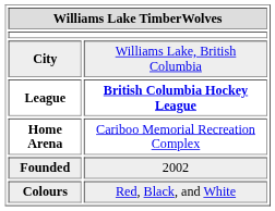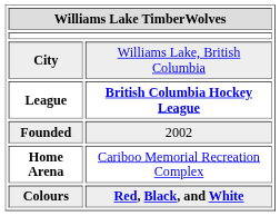 <table border=1 align=right cellpadding=3 cellspacing=3 width=320 style = "margin-left: 0.5em">
 <tr align="center" bgcolor="#dddddd">
 <td colspan=2><strong>Williams Lake TimberWolves</strong></td>
 </tr>
 <tr align="center">
 <td colspan=2></td>
 </tr>
 <tr align="center" bgcolor="#eeeeee">
 <td><strong>City</strong></td>
 <td><a href='#'>Williams Lake, British Columbia</a></td>
 </tr>
 <tr align="center">
 <td><strong>League</strong></td>
 <td><strong><a href='#'>British Columbia Hockey League</a></strong></td>
 </tr>
+<tr align="center"  bgcolor="#eeeeee">
+<td><strong>Founded</strong></td>
+<td>2002</td>
+</tr>
 <tr align="center">
 <td><strong>Home Arena</strong></td>
 <td><a href='#'>Cariboo Memorial Recreation Complex</a></td>
 </tr>
-<tr align="center"  bgcolor="#eeeeee">
-<td><strong>Founded</strong></td>
-<td>2002</td>
-</tr>
 <tr align="center" bgcolor="#eeeeee">
 <td><strong>Colours</strong></td>
-<td><a href='#'>Red</a>, <a href='#'>Black</a>, and <a href='#'>White</a></td>
+<td><strong><a href='#'>Red</a>, <a href='#'>Black</a>, and <a href='#'>White</a></strong></td>
 </tr>
 </table>
